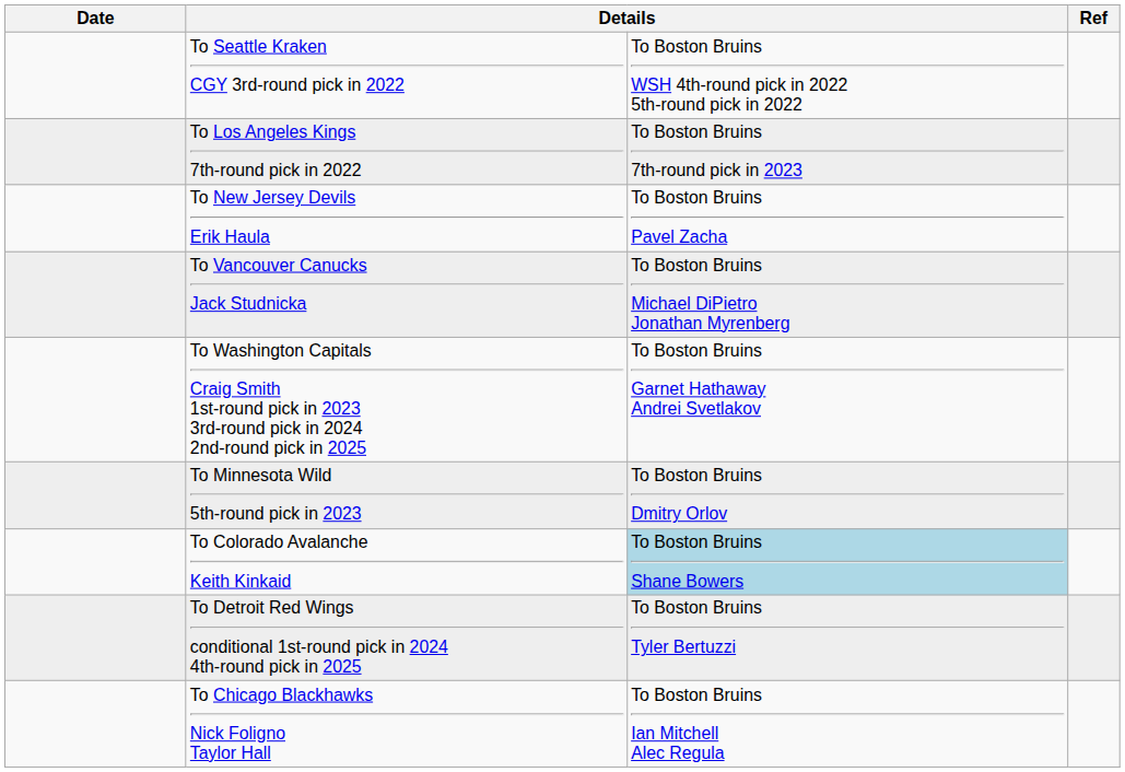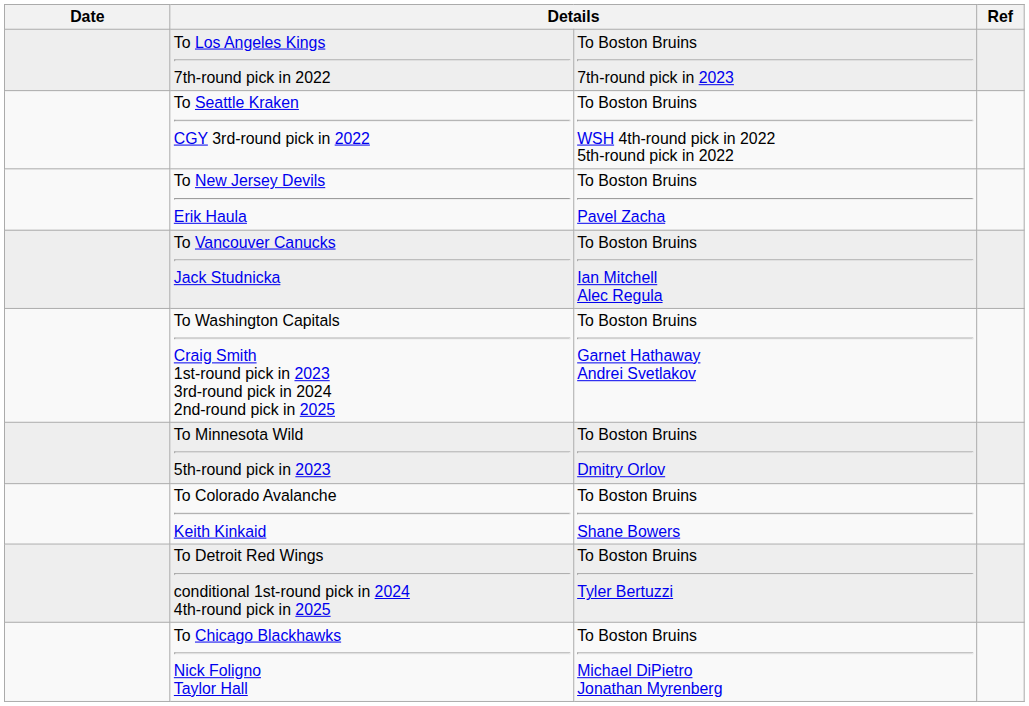 <table class="wikitable">
 <tr>
 <th style="width: 10em;">Date</th>
 <th colspan=2>Details</th>
 <th style="width: 2.5em;">Ref</th>
 </tr>
+<tr bgcolor="eeeeee">
+<td></td>
+<td style="width: 25em;" valign="top">To <a href='#'>Los Angeles Kings</a><hr>7th-round pick in 2022</td>
+<td style="width: 25em;" valign="top">To Boston Bruins<hr>7th-round pick in <a href='#'>2023</a></td>
+<td></td>
+</tr>
 <tr>
 <td></td>
 <td style="width: 25em;" valign="top">To <a href='#'>Seattle Kraken</a><hr><a href='#'>CGY</a> 3rd-round pick in <a href='#'>2022</a></td>
 <td style="width: 25em;" valign="top">To Boston Bruins<hr><a href='#'>WSH</a> 4th-round pick in 2022<br>5th-round pick in 2022</td>
-<td></td>
-</tr>
-<tr bgcolor="eeeeee">
-<td></td>
-<td style="width: 25em;" valign="top">To <a href='#'>Los Angeles Kings</a><hr>7th-round pick in 2022</td>
-<td style="width: 25em;" valign="top">To Boston Bruins<hr>7th-round pick in <a href='#'>2023</a></td>
 <td></td>
 </tr>
 <tr>
 <td></td>
 <td style="width: 25em;" valign="top">To <a href='#'>New Jersey Devils</a><hr><a href='#'>Erik Haula</a></td>
 <td style="width: 25em;" valign="top">To Boston Bruins<hr><a href='#'>Pavel Zacha</a></td>
 <td></td>
 </tr>
 <tr bgcolor="eeeeee">
 <td></td>
 <td style="width: 25em;" valign="top">To <a href='#'>Vancouver Canucks</a><hr><a href='#'>Jack Studnicka</a></td>
-<td style="width: 25em;" valign="top">To Boston Bruins<hr><a href='#'>Michael DiPietro</a><br><a href='#'>Jonathan Myrenberg</a></td>
+<td style="width: 25em;" valign="top">To Boston Bruins<hr><a href='#'>Ian Mitchell</a><br><a href='#'>Alec Regula</a></td>
 <td></td>
 </tr>
 <tr>
 <td></td>
 <td style="width: 25em;" valign="top">To Washington Capitals<hr><a href='#'>Craig Smith</a><br>1st-round pick in <a href='#'>2023</a><br>3rd-round pick in 2024<br>2nd-round pick in <a href='#'>2025</a></td>
 <td style="width: 25em;" valign="top">To Boston Bruins<hr><a href='#'>Garnet Hathaway</a><br><a href='#'>Andrei Svetlakov</a></td>
 <td></td>
 </tr>
 <tr bgcolor="eeeeee">
 <td></td>
 <td style="width: 25em;" valign="top">To Minnesota Wild<hr>5th-round pick in <a href='#'>2023</a></td>
 <td style="width: 25em;" valign="top">To Boston Bruins<hr><a href='#'>Dmitry Orlov</a></td>
 <td></td>
 </tr>
 <tr>
 <td></td>
 <td style="width: 25em;" valign="top">To Colorado Avalanche<hr><a href='#'>Keith Kinkaid</a></td>
-<td style="background: lightblue; width: 25em;" valign="top">To Boston Bruins<hr><a href='#'>Shane Bowers</a></td>
+<td style="width: 25em;" valign="top">To Boston Bruins<hr><a href='#'>Shane Bowers</a></td>
 <td></td>
 </tr>
 <tr bgcolor="eeeeee">
 <td></td>
 <td style="width: 25em;" valign="top">To Detroit Red Wings<hr>conditional 1st-round pick in <a href='#'>2024</a> <br>4th-round pick in <a href='#'>2025</a></td>
 <td style="width: 25em;" valign="top">To Boston Bruins<hr><a href='#'>Tyler Bertuzzi</a></td>
 <td></td>
 </tr>
 <tr>
 <td></td>
 <td style="width: 25em;" valign="top">To <a href='#'>Chicago Blackhawks</a><hr><a href='#'>Nick Foligno</a><br><a href='#'>Taylor Hall</a></td>
-<td style="width: 25em;" valign="top">To Boston Bruins<hr><a href='#'>Ian Mitchell</a><br><a href='#'>Alec Regula</a></td>
+<td style="width: 25em;" valign="top">To Boston Bruins<hr><a href='#'>Michael DiPietro</a><br><a href='#'>Jonathan Myrenberg</a></td>
 <td></td>
 </tr>
 </table>
